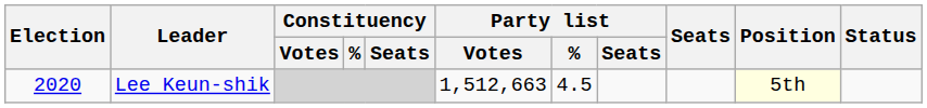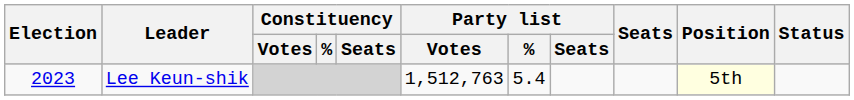 <table class="wikitable" style="text-align:center">
 <tr>
 <th rowspan="2">Election</th>
 <th rowspan="2">Leader</th>
 <th colspan="3">Constituency</th>
 <th colspan="3">Party list</th>
 <th rowspan="2">Seats</th>
 <th rowspan="2">Position</th>
 <th rowspan="2">Status</th>
 </tr>
 <tr>
 <th>Votes</th>
 <th>%</th>
 <th>Seats</th>
 <th>Votes</th>
 <th>%</th>
 <th>Seats</th>
 </tr>
 <tr>
-<td><a href='#'>2020</a></td>
+<td><a href='#'>2023</a></td>
 <td><a href='#'>Lee Keun-shik</a></td>
 <td colspan="3" bgcolor="lightgrey"></td>
-<td>1,512,663</td>
-<td>4.5</td>
+<td>1,512,763</td>
+<td>5.4</td>
 <td></td>
 <td></td>
 <td style="background: lightyellow;">5th</td>
 <td></td>
 </tr>
 </table>
